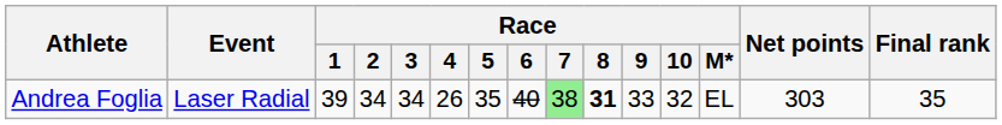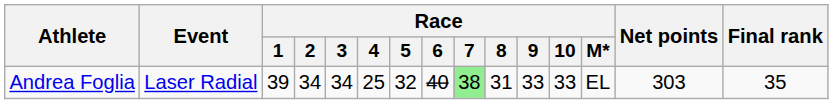 <table class="wikitable" style="font-size:90%">
 <tr>
 <th rowspan="2">Athlete</th>
 <th rowspan="2">Event</th>
 <th colspan=11>Race</th>
 <th rowspan=2>Net points</th>
 <th rowspan=2>Final rank</th>
 </tr>
 <tr style="font-size:95%">
 <th>1</th>
 <th>2</th>
 <th>3</th>
 <th>4</th>
 <th>5</th>
 <th>6</th>
 <th>7</th>
 <th>8</th>
 <th>9</th>
 <th>10</th>
 <th>M*</th>
 </tr>
 <tr align=center>
 <td align=left><a href='#'>Andrea Foglia</a></td>
 <td align=left><a href='#'>Laser Radial</a></td>
 <td>39</td>
 <td>34</td>
 <td>34</td>
-<td>26</td>
-<td>35</td>
+<td>25</td>
+<td>32</td>
 <td><s>40</s></td>
 <td style="background: lightgreen;">38</td>
-<td><strong>31</strong></td>
+<td>31</td>
 <td>33</td>
-<td>32</td>
+<td>33</td>
 <td>EL</td>
 <td>303</td>
 <td>35</td>
 </tr>
 </table>
